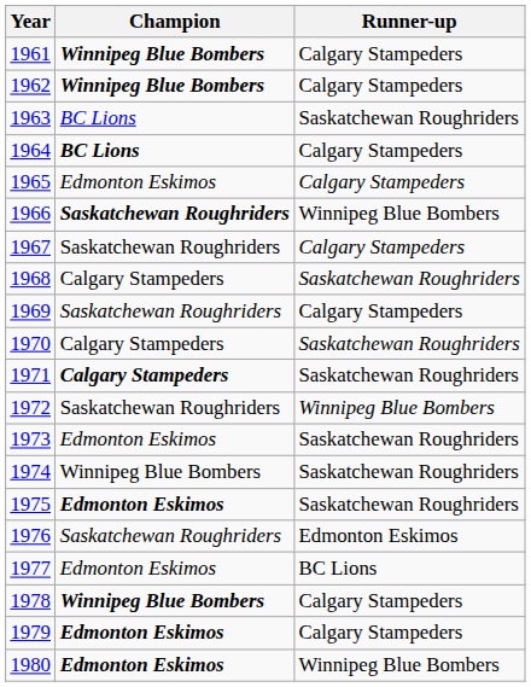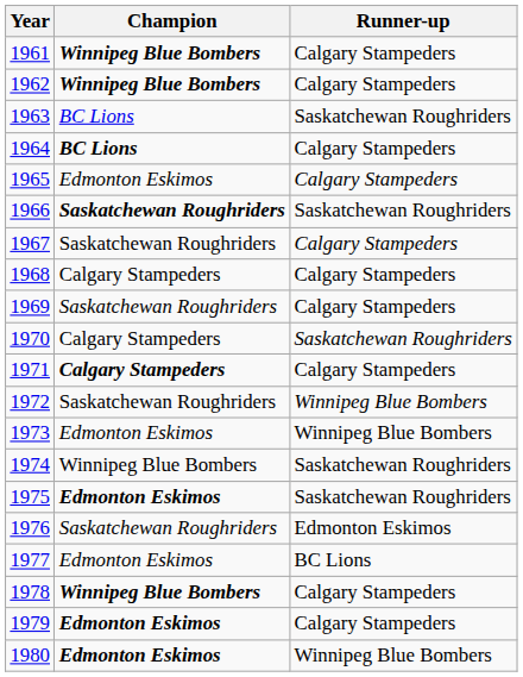 <table class="wikitable">
 <tr>
 <th>Year</th>
 <th>Champion</th>
 <th>Runner-up</th>
 </tr>
 <tr>
 <td><a href='#'>1961</a></td>
 <td><strong><em>Winnipeg Blue Bombers</em></strong></td>
 <td>Calgary Stampeders</td>
 </tr>
 <tr>
 <td><a href='#'>1962</a></td>
 <td><strong><em>Winnipeg Blue Bombers</em></strong></td>
 <td>Calgary Stampeders</td>
 </tr>
 <tr>
 <td><a href='#'>1963</a></td>
 <td><em><a href='#'>BC Lions</a></em></td>
 <td>Saskatchewan Roughriders</td>
 </tr>
 <tr>
 <td><a href='#'>1964</a></td>
 <td><strong><em>BC Lions</em></strong></td>
 <td>Calgary Stampeders</td>
 </tr>
 <tr>
 <td><a href='#'>1965</a></td>
 <td><em>Edmonton Eskimos</em></td>
 <td><em>Calgary Stampeders</em></td>
 </tr>
 <tr>
 <td><a href='#'>1966</a></td>
 <td><strong><em>Saskatchewan Roughriders</em></strong></td>
-<td>Winnipeg Blue Bombers</td>
+<td>Saskatchewan Roughriders</td>
 </tr>
 <tr>
 <td><a href='#'>1967</a></td>
 <td>Saskatchewan Roughriders</td>
 <td><em>Calgary Stampeders</em></td>
 </tr>
 <tr>
 <td><a href='#'>1968</a></td>
 <td>Calgary Stampeders</td>
-<td><em>Saskatchewan Roughriders</em></td>
+<td>Calgary Stampeders</td>
 </tr>
 <tr>
 <td><a href='#'>1969</a></td>
 <td><em>Saskatchewan Roughriders</em></td>
 <td>Calgary Stampeders</td>
 </tr>
 <tr>
 <td><a href='#'>1970</a></td>
 <td>Calgary Stampeders</td>
 <td><em>Saskatchewan Roughriders</em></td>
 </tr>
 <tr>
 <td><a href='#'>1971</a></td>
 <td><strong><em>Calgary Stampeders</em></strong></td>
-<td>Saskatchewan Roughriders</td>
+<td>Calgary Stampeders</td>
 </tr>
 <tr>
 <td><a href='#'>1972</a></td>
 <td>Saskatchewan Roughriders</td>
 <td><em>Winnipeg Blue Bombers</em></td>
 </tr>
 <tr>
 <td><a href='#'>1973</a></td>
 <td><em>Edmonton Eskimos</em></td>
-<td>Saskatchewan Roughriders</td>
+<td>Winnipeg Blue Bombers</td>
 </tr>
 <tr>
 <td><a href='#'>1974</a></td>
 <td>Winnipeg Blue Bombers</td>
 <td>Saskatchewan Roughriders</td>
 </tr>
 <tr>
 <td><a href='#'>1975</a></td>
 <td><strong><em>Edmonton Eskimos</em></strong></td>
 <td>Saskatchewan Roughriders</td>
 </tr>
 <tr>
 <td><a href='#'>1976</a></td>
 <td><em>Saskatchewan Roughriders</em></td>
 <td>Edmonton Eskimos</td>
 </tr>
 <tr>
 <td><a href='#'>1977</a></td>
 <td><em>Edmonton Eskimos</em></td>
 <td>BC Lions</td>
 </tr>
 <tr>
 <td><a href='#'>1978</a></td>
 <td><strong><em>Winnipeg Blue Bombers</em></strong></td>
 <td>Calgary Stampeders</td>
 </tr>
 <tr>
 <td><a href='#'>1979</a></td>
 <td><strong><em>Edmonton Eskimos</em></strong></td>
 <td>Calgary Stampeders</td>
 </tr>
 <tr>
 <td><a href='#'>1980</a></td>
 <td><strong><em>Edmonton Eskimos</em></strong></td>
 <td>Winnipeg Blue Bombers</td>
 </tr>
 </table>
